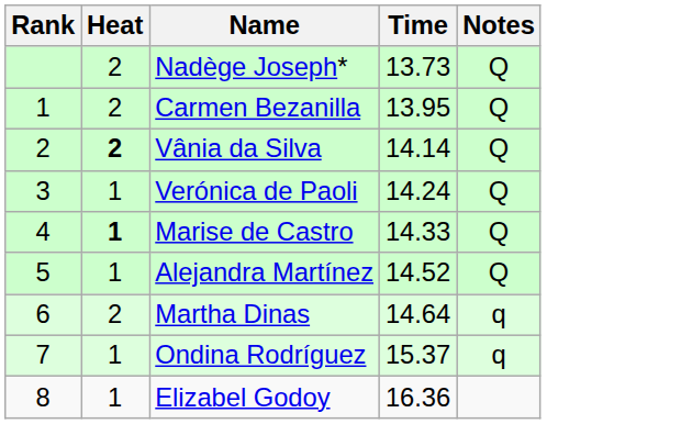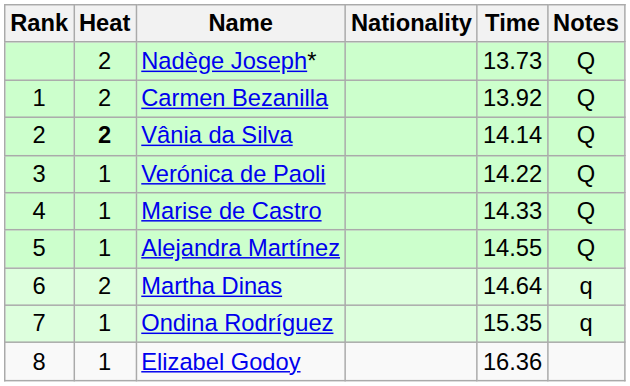 <table class="wikitable sortable" style="text-align:center">
 <tr>
 <th>Rank</th>
 <th>Heat</th>
 <th>Name</th>
+<th>Nationality</th>
 <th>Time</th>
 <th>Notes</th>
 </tr>
 <tr bgcolor=ccffcc>
 <td></td>
 <td>2</td>
 <td align=left><a href='#'>Nadège Joseph</a>*</td>
+<td align=left></td>
 <td>13.73</td>
 <td>Q</td>
 </tr>
 <tr bgcolor=ccffcc>
 <td>1</td>
 <td>2</td>
 <td align=left><a href='#'>Carmen Bezanilla</a></td>
-<td>13.95</td>
+<td align=left></td>
+<td>13.92</td>
 <td>Q</td>
 </tr>
 <tr bgcolor=ccffcc>
 <td>2</td>
 <td><strong>2</strong></td>
 <td align=left><a href='#'>Vânia da Silva</a></td>
+<td align=left></td>
 <td>14.14</td>
 <td>Q</td>
 </tr>
 <tr bgcolor=ccffcc>
 <td>3</td>
 <td>1</td>
 <td align=left><a href='#'>Verónica de Paoli</a></td>
-<td>14.24</td>
+<td align=left></td>
+<td>14.22</td>
 <td>Q</td>
 </tr>
 <tr bgcolor=ccffcc>
 <td>4</td>
-<td><strong>1</strong></td>
+<td>1</td>
 <td align=left><a href='#'>Marise de Castro</a></td>
+<td align=left></td>
 <td>14.33</td>
 <td>Q</td>
 </tr>
 <tr bgcolor=ccffcc>
 <td>5</td>
 <td>1</td>
 <td align=left><a href='#'>Alejandra Martínez</a></td>
-<td>14.52</td>
+<td align=left></td>
+<td>14.55</td>
 <td>Q</td>
 </tr>
 <tr bgcolor=ddffdd>
 <td>6</td>
 <td>2</td>
 <td align=left><a href='#'>Martha Dinas</a></td>
+<td align=left></td>
 <td>14.64</td>
 <td>q</td>
 </tr>
 <tr bgcolor=ddffdd>
 <td>7</td>
 <td>1</td>
 <td align=left><a href='#'>Ondina Rodríguez</a></td>
-<td>15.37</td>
+<td align=left></td>
+<td>15.35</td>
 <td>q</td>
 </tr>
 <tr>
 <td>8</td>
 <td>1</td>
 <td align=left><a href='#'>Elizabel Godoy</a></td>
+<td align=left></td>
 <td>16.36</td>
 <td></td>
 </tr>
 </table>
